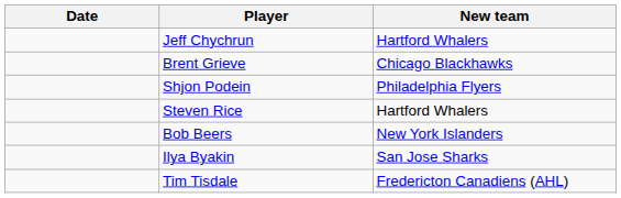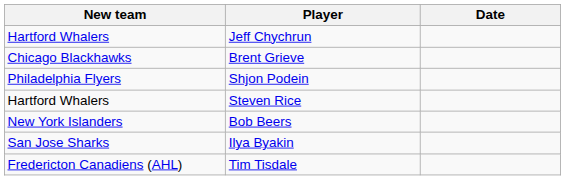 <table class="wikitable">
 <tr style="background:#ddd; text-align:center;">
+<th style="width: 16em;">New team</th>
+<th style="width: 14em;">Player</th>
 <th style="width: 10em;">Date</th>
-<th style="width: 14em;">Player</th>
-<th style="width: 16em;">New team</th>
 </tr>
 <tr>
+<td><a href='#'>Hartford Whalers</a></td>
+<td><a href='#'>Jeff Chychrun</a></td>
 <td></td>
-<td><a href='#'>Jeff Chychrun</a></td>
-<td><a href='#'>Hartford Whalers</a></td>
 </tr>
 <tr>
+<td><a href='#'>Chicago Blackhawks</a></td>
+<td><a href='#'>Brent Grieve</a></td>
 <td></td>
-<td><a href='#'>Brent Grieve</a></td>
-<td><a href='#'>Chicago Blackhawks</a></td>
 </tr>
 <tr>
+<td><a href='#'>Philadelphia Flyers</a></td>
+<td><a href='#'>Shjon Podein</a></td>
 <td></td>
-<td><a href='#'>Shjon Podein</a></td>
-<td><a href='#'>Philadelphia Flyers</a></td>
 </tr>
 <tr>
+<td>Hartford Whalers</td>
+<td><a href='#'>Steven Rice</a></td>
 <td></td>
-<td><a href='#'>Steven Rice</a></td>
-<td>Hartford Whalers</td>
 </tr>
 <tr>
+<td><a href='#'>New York Islanders</a></td>
+<td><a href='#'>Bob Beers</a></td>
 <td></td>
-<td><a href='#'>Bob Beers</a></td>
-<td><a href='#'>New York Islanders</a></td>
 </tr>
 <tr>
+<td><a href='#'>San Jose Sharks</a></td>
+<td><a href='#'>Ilya Byakin</a></td>
 <td></td>
-<td><a href='#'>Ilya Byakin</a></td>
-<td><a href='#'>San Jose Sharks</a></td>
 </tr>
 <tr>
+<td><a href='#'>Fredericton Canadiens</a> (<a href='#'>AHL</a>)</td>
+<td><a href='#'>Tim Tisdale</a></td>
 <td></td>
-<td><a href='#'>Tim Tisdale</a></td>
-<td><a href='#'>Fredericton Canadiens</a> (<a href='#'>AHL</a>)</td>
 </tr>
 </table>
